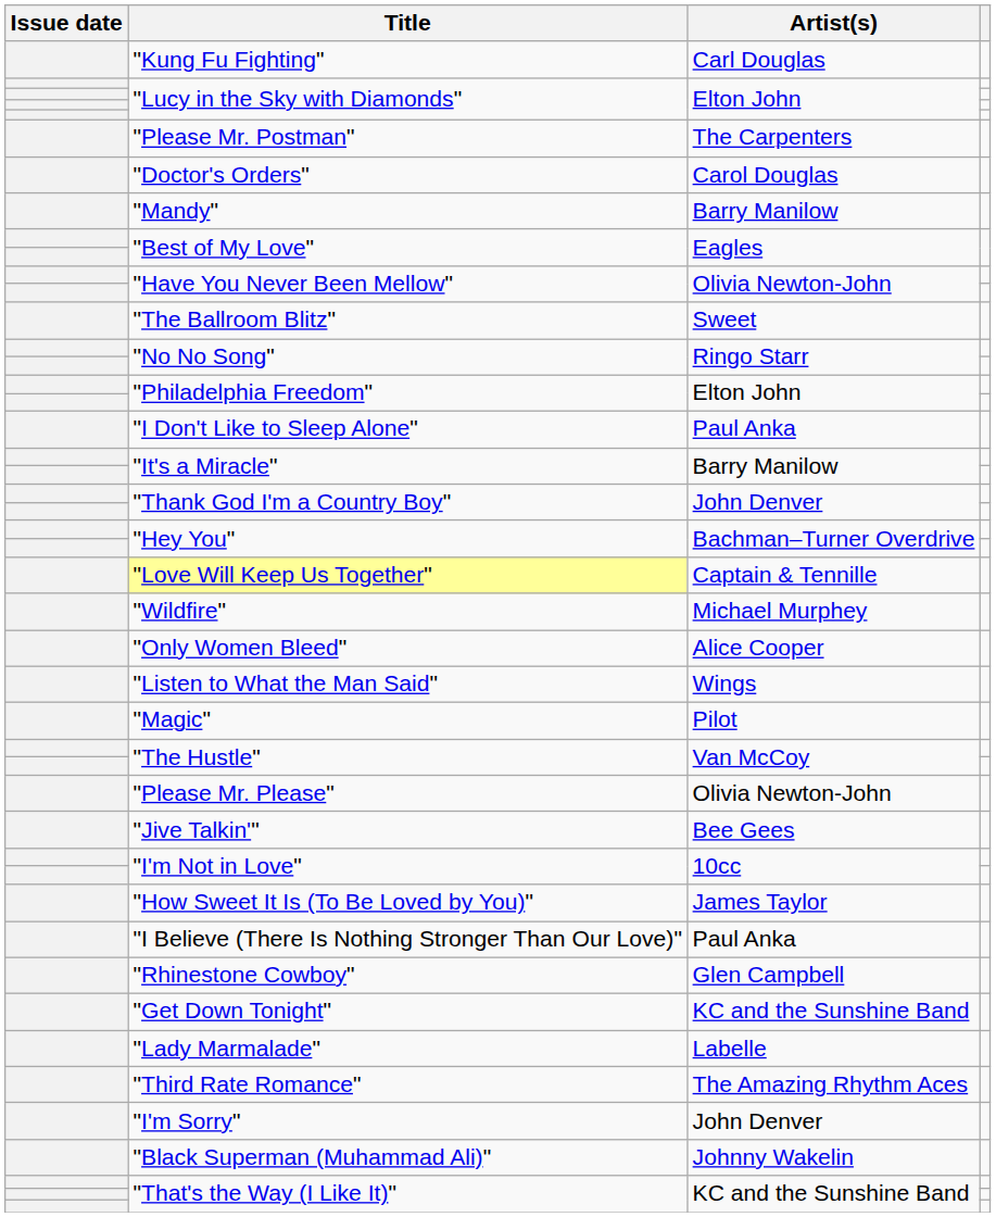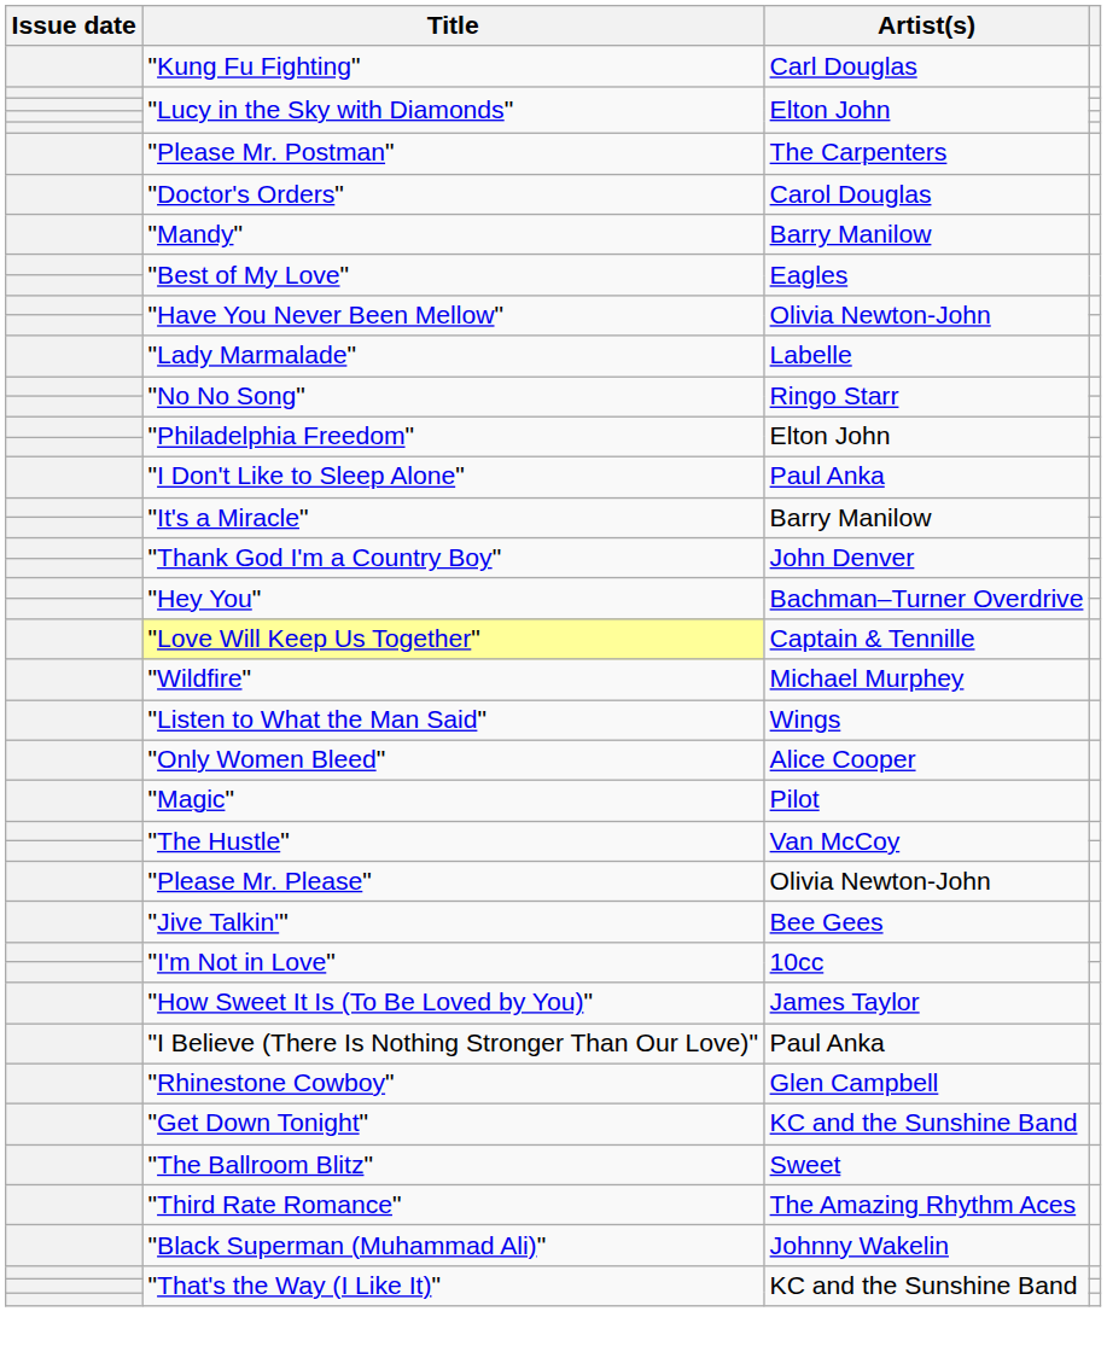 <table class="wikitable sortable plainrowheaders">
 <tr>
 <th scope=col>Issue date</th>
 <th scope=col>Title</th>
 <th scope=col>Artist(s)</th>
 <th scope=col class=unsortable></th>
 </tr>
 <tr>
 <th scope=row></th>
 <td>"<a href='#'>Kung Fu Fighting</a>"</td>
 <td><a href='#'>Carl Douglas</a></td>
 <td></td>
 </tr>
 <tr>
 <th scope=row></th>
 <td rowspan=4>"<a href='#'>Lucy in the Sky with Diamonds</a>"</td>
 <td rowspan=4><a href='#'>Elton John</a></td>
 <td align=center></td>
 </tr>
 <tr>
 <th scope=row></th>
 <td align=center></td>
 </tr>
 <tr>
 <th scope=row></th>
 <td align=center></td>
 </tr>
 <tr>
 <th scope=row></th>
 <td align=center></td>
 </tr>
 <tr>
 <th scope=row></th>
 <td>"<a href='#'>Please Mr. Postman</a>"</td>
 <td><a href='#'>The Carpenters</a></td>
 <td align=center></td>
 </tr>
 <tr>
 <th scope=row></th>
 <td>"<a href='#'>Doctor's Orders</a>"</td>
 <td><a href='#'>Carol Douglas</a></td>
 <td align=center></td>
 </tr>
 <tr>
 <th scope=row></th>
 <td>"<a href='#'>Mandy</a>"</td>
 <td><a href='#'>Barry Manilow</a></td>
 <td align=center></td>
 </tr>
 <tr>
 <th scope=row></th>
 <td rowspan=2>"<a href='#'>Best of My Love</a>"</td>
 <td rowspan=2><a href='#'>Eagles</a></td>
 <td rowspan=2 align=center></td>
 </tr>
 <tr>
 <th scope=row> </th>
 </tr>
 <tr>
 <th scope=row></th>
 <td rowspan=2>"<a href='#'>Have You Never Been Mellow</a>"</td>
 <td rowspan=2><a href='#'>Olivia Newton-John</a></td>
 <td align=center></td>
 </tr>
 <tr>
 <th scope=row></th>
 <td align=center></td>
 </tr>
 <tr>
 <th scope=row></th>
-<td>"<a href='#'>The Ballroom Blitz</a>"</td>
-<td><a href='#'>Sweet</a></td>
+<td>"<a href='#'>Lady Marmalade</a>"</td>
+<td><a href='#'>Labelle</a></td>
 <td align=center></td>
 </tr>
 <tr>
 <th scope=row></th>
 <td rowspan=2>"<a href='#'>No No Song</a>"</td>
 <td rowspan=2><a href='#'>Ringo Starr</a></td>
 <td align=center></td>
 </tr>
 <tr>
 <th scope=row></th>
 <td align=center></td>
 </tr>
 <tr>
 <th scope=row></th>
 <td rowspan=2>"<a href='#'>Philadelphia Freedom</a>"</td>
 <td rowspan=2>Elton John</td>
 <td align=center></td>
 </tr>
 <tr>
 <th scope=row></th>
 <td align=center></td>
 </tr>
 <tr>
 <th scope=row></th>
 <td>"<a href='#'>I Don't Like to Sleep Alone</a>"</td>
 <td><a href='#'>Paul Anka</a></td>
 <td align=center></td>
 </tr>
 <tr>
 <th scope=row></th>
 <td rowspan=2>"<a href='#'>It's a Miracle</a>"</td>
 <td rowspan=2>Barry Manilow</td>
 <td align=center></td>
 </tr>
 <tr>
 <th scope=row></th>
 <td align=center></td>
 </tr>
 <tr>
 <th scope=row></th>
 <td rowspan=2>"<a href='#'>Thank God I'm a Country Boy</a>"</td>
 <td rowspan=2><a href='#'>John Denver</a></td>
 <td align=center></td>
 </tr>
 <tr>
 <th scope=row></th>
 <td align=center></td>
 </tr>
 <tr>
 <th scope=row></th>
 <td rowspan=2>"<a href='#'>Hey You</a>"</td>
 <td rowspan=2><a href='#'>Bachman–Turner Overdrive</a></td>
 <td align=center></td>
 </tr>
 <tr>
 <th scope=row></th>
 <td align=center></td>
 </tr>
 <tr>
 <th scope=row></th>
 <td bgcolor="#FFFF99">"<a href='#'>Love Will Keep Us Together</a>"</td>
 <td><a href='#'>Captain & Tennille</a></td>
 <td align=center></td>
 </tr>
 <tr>
 <th scope=row></th>
 <td>"<a href='#'>Wildfire</a>"</td>
 <td><a href='#'>Michael Murphey</a></td>
 <td align=center></td>
 </tr>
 <tr>
 <th scope=row></th>
-<td>"<a href='#'>Only Women Bleed</a>"</td>
-<td><a href='#'>Alice Cooper</a></td>
+<td>"<a href='#'>Listen to What the Man Said</a>"</td>
+<td><a href='#'>Wings</a></td>
 <td align=center></td>
 </tr>
 <tr>
 <th scope=row></th>
-<td>"<a href='#'>Listen to What the Man Said</a>"</td>
-<td><a href='#'>Wings</a></td>
+<td>"<a href='#'>Only Women Bleed</a>"</td>
+<td><a href='#'>Alice Cooper</a></td>
 <td align=center></td>
 </tr>
 <tr>
 <th scope=row></th>
 <td>"<a href='#'>Magic</a>"</td>
 <td><a href='#'>Pilot</a></td>
 <td align=center></td>
 </tr>
 <tr>
 <th scope=row></th>
 <td rowspan=2>"<a href='#'>The Hustle</a>"</td>
 <td rowspan=2><a href='#'>Van McCoy</a></td>
 <td align=center></td>
 </tr>
 <tr>
 <th scope=row></th>
 <td align=center></td>
 </tr>
 <tr>
 <th scope=row></th>
 <td>"<a href='#'>Please Mr. Please</a>"</td>
 <td>Olivia Newton-John</td>
 <td align=center></td>
 </tr>
 <tr>
 <th scope=row></th>
 <td>"<a href='#'>Jive Talkin'</a>"</td>
 <td><a href='#'>Bee Gees</a></td>
 <td align=center></td>
 </tr>
 <tr>
 <th scope=row></th>
 <td rowspan=2>"<a href='#'>I'm Not in Love</a>"</td>
 <td rowspan=2><a href='#'>10cc</a></td>
 <td align=center></td>
 </tr>
 <tr>
 <th scope=row></th>
 <td align=center></td>
 </tr>
 <tr>
 <th scope=row></th>
 <td>"<a href='#'>How Sweet It Is (To Be Loved by You)</a>"</td>
 <td><a href='#'>James Taylor</a></td>
 <td align=center></td>
 </tr>
 <tr>
 <th scope=row></th>
 <td>"I Believe (There Is Nothing Stronger Than Our Love)"</td>
 <td>Paul Anka</td>
 <td align=center></td>
 </tr>
 <tr>
 <th scope=row></th>
 <td>"<a href='#'>Rhinestone Cowboy</a>"</td>
 <td><a href='#'>Glen Campbell</a></td>
 <td align=center></td>
 </tr>
 <tr>
 <th scope=row></th>
 <td>"<a href='#'>Get Down Tonight</a>"</td>
 <td><a href='#'>KC and the Sunshine Band</a></td>
 <td align=center></td>
 </tr>
 <tr>
 <th scope=row></th>
-<td>"<a href='#'>Lady Marmalade</a>"</td>
-<td><a href='#'>Labelle</a></td>
+<td>"<a href='#'>The Ballroom Blitz</a>"</td>
+<td><a href='#'>Sweet</a></td>
 <td align=center></td>
 </tr>
 <tr>
 <th scope=row> </th>
 <td>"<a href='#'>Third Rate Romance</a>"</td>
 <td><a href='#'>The Amazing Rhythm Aces</a></td>
-<td align=center></td>
-</tr>
-<tr>
-<th scope=row></th>
-<td>"<a href='#'>I'm Sorry</a>"</td>
-<td>John Denver</td>
 <td align=center></td>
 </tr>
 <tr>
 <th scope=row></th>
 <td>"<a href='#'>Black Superman (Muhammad Ali)</a>"</td>
 <td><a href='#'>Johnny Wakelin</a></td>
 <td align=center></td>
 </tr>
 <tr>
 <th scope=row></th>
 <td rowspan=3>"<a href='#'>That's the Way (I Like It)</a>"</td>
 <td rowspan=3>KC and the Sunshine Band</td>
 <td align=center></td>
 </tr>
 <tr>
 <th scope=row></th>
 <td align=center></td>
 </tr>
 <tr>
 <th scope=row></th>
 <td align=center></td>
 </tr>
 </table>
